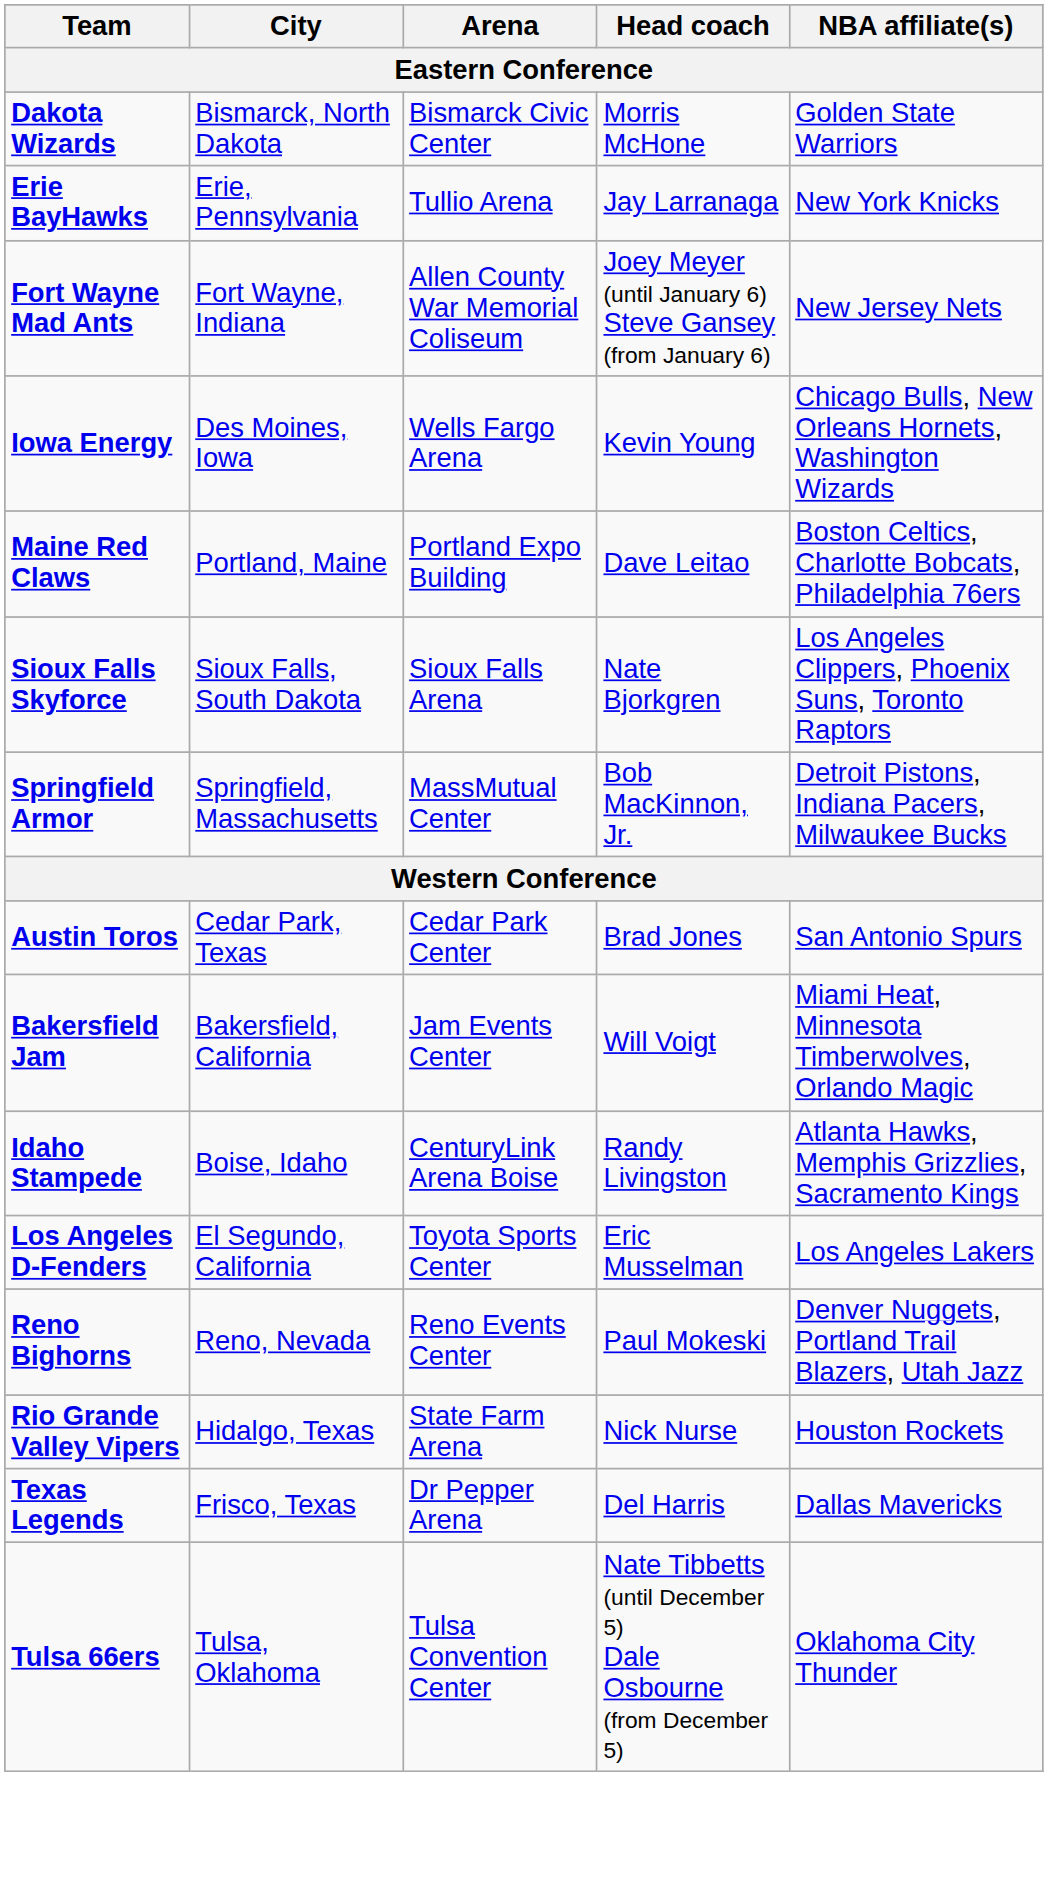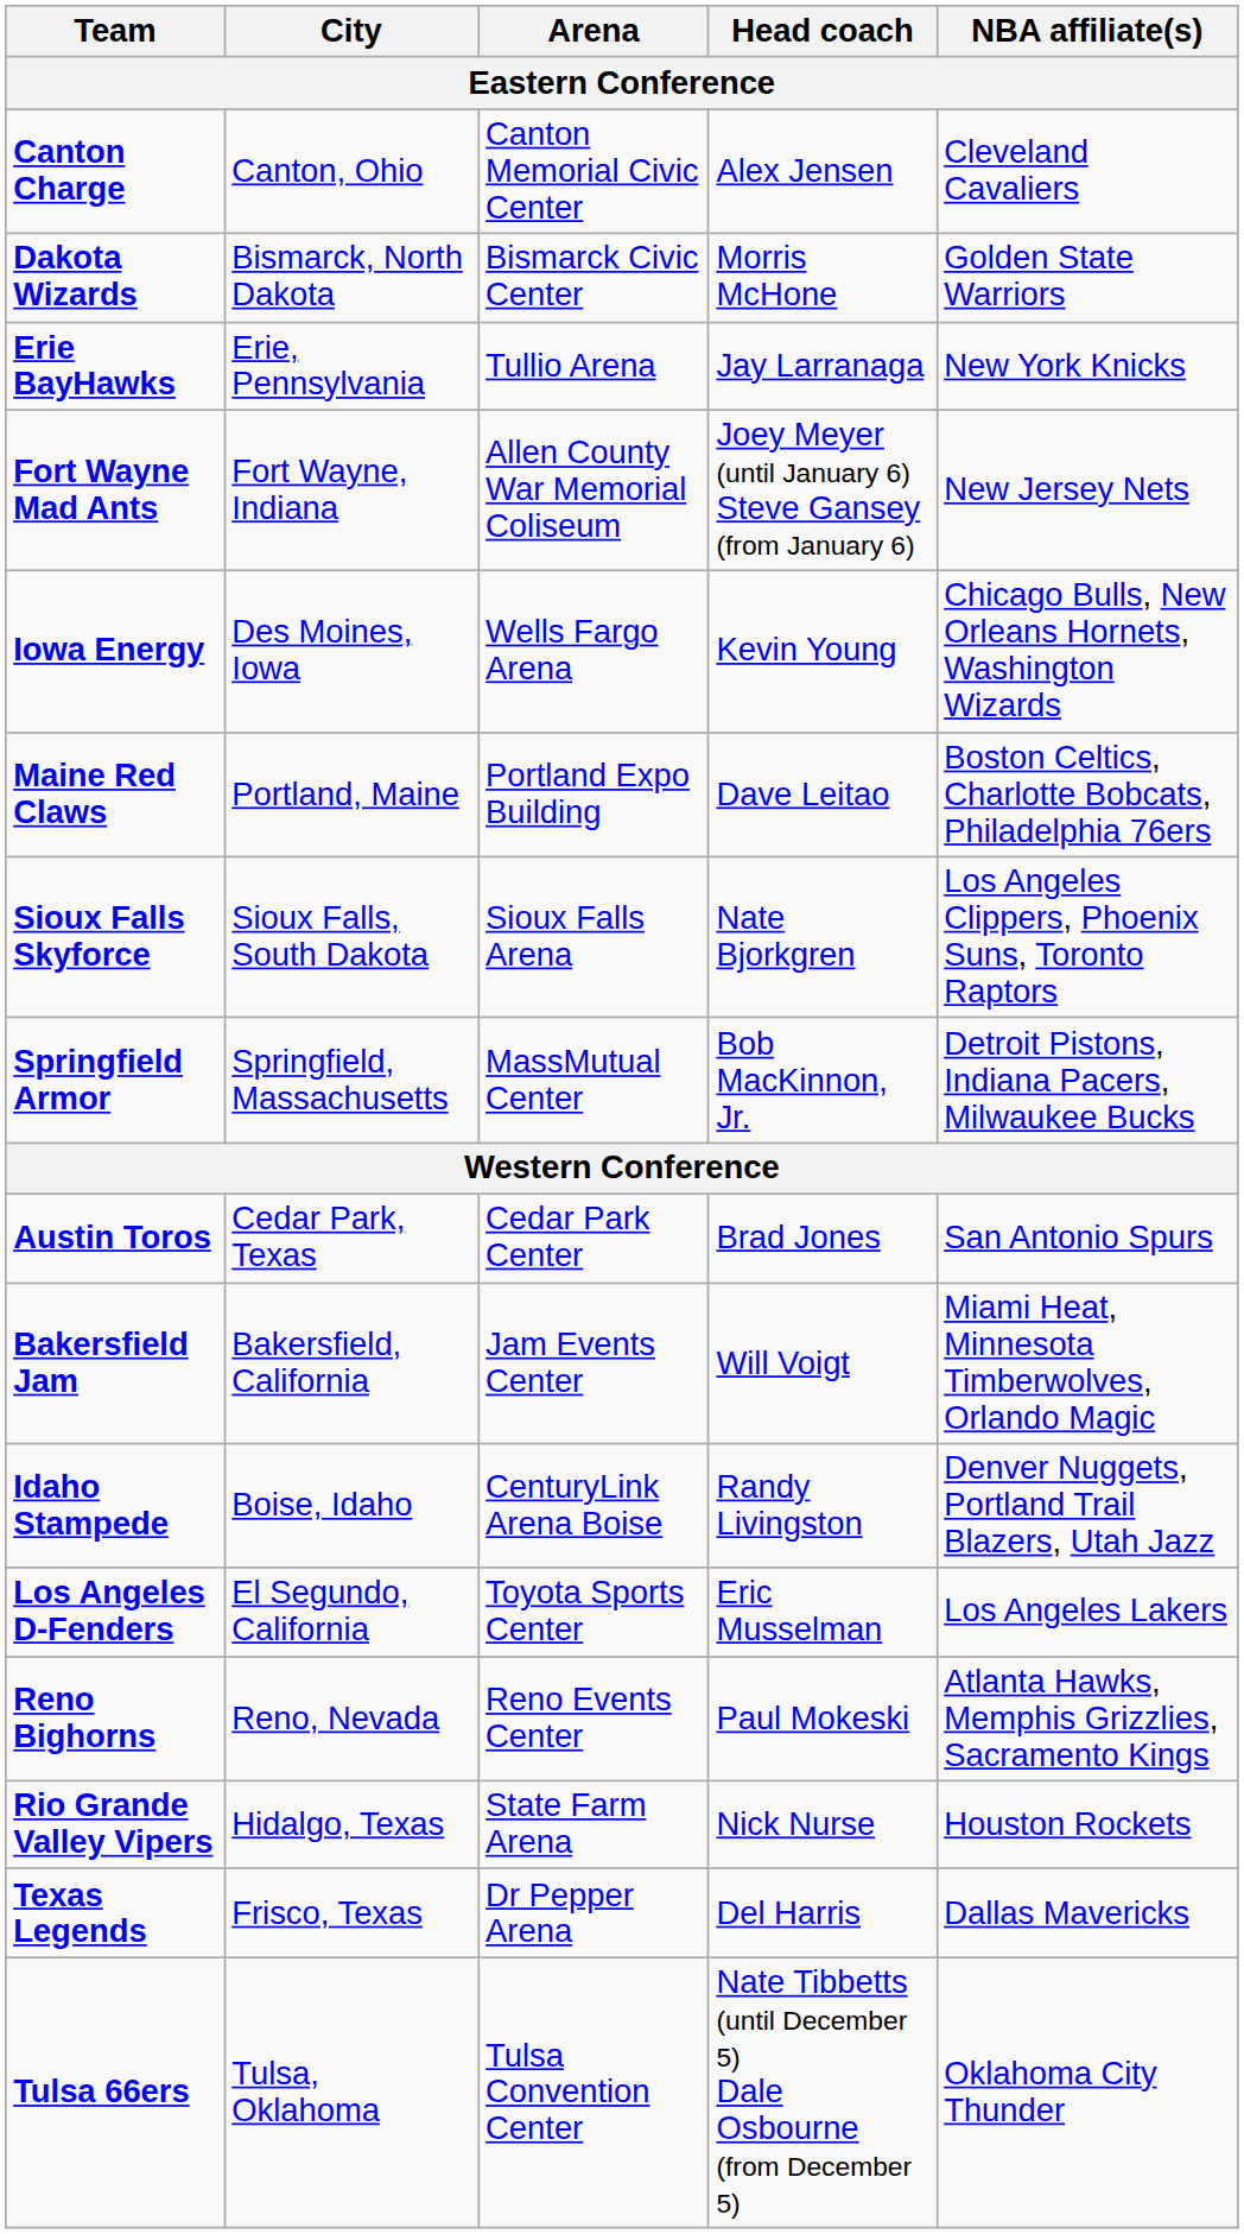 <table class="wikitable" style="text-align:left">
 <tr>
 <th style="width:180px">Team</th>
 <th style="width:180px">City</th>
 <th style="width:220px">Arena</th>
 <th style="width:220px">Head coach</th>
 <th style="width:360px">NBA affiliate(s)</th>
 </tr>
 <tr>
 <th colspan="5">Eastern Conference</th>
+</tr>
+<tr>
+<td><strong><a href='#'>Canton Charge</a></strong></td>
+<td><a href='#'>Canton, Ohio</a></td>
+<td><a href='#'>Canton Memorial Civic Center</a></td>
+<td><a href='#'>Alex Jensen</a></td>
+<td><a href='#'>Cleveland Cavaliers</a></td>
 </tr>
 <tr>
 <td><strong><a href='#'>Dakota Wizards</a></strong></td>
 <td><a href='#'>Bismarck, North Dakota</a></td>
 <td><a href='#'>Bismarck Civic Center</a></td>
 <td><a href='#'>Morris McHone</a></td>
 <td><a href='#'>Golden State Warriors</a></td>
 </tr>
 <tr>
 <td><strong><a href='#'>Erie BayHawks</a></strong></td>
 <td><a href='#'>Erie, Pennsylvania</a></td>
 <td><a href='#'>Tullio Arena</a></td>
 <td><a href='#'>Jay Larranaga</a></td>
 <td><a href='#'>New York Knicks</a></td>
 </tr>
 <tr>
 <td><strong><a href='#'>Fort Wayne Mad Ants</a></strong></td>
 <td><a href='#'>Fort Wayne, Indiana</a></td>
 <td><a href='#'>Allen County War Memorial Coliseum</a></td>
 <td><a href='#'>Joey Meyer</a> <small>(until January 6)</small><br><a href='#'>Steve Gansey</a> <small>(from January 6)</small></td>
 <td><a href='#'>New Jersey Nets</a></td>
 </tr>
 <tr>
 <td><strong><a href='#'>Iowa Energy</a></strong></td>
 <td><a href='#'>Des Moines, Iowa</a></td>
 <td><a href='#'>Wells Fargo Arena</a></td>
 <td><a href='#'>Kevin Young</a></td>
 <td><a href='#'>Chicago Bulls</a>, <a href='#'>New Orleans Hornets</a>, <a href='#'>Washington Wizards</a></td>
 </tr>
 <tr>
 <td><strong><a href='#'>Maine Red Claws</a></strong></td>
 <td><a href='#'>Portland, Maine</a></td>
 <td><a href='#'>Portland Expo Building</a></td>
 <td><a href='#'>Dave Leitao</a></td>
 <td><a href='#'>Boston Celtics</a>, <a href='#'>Charlotte Bobcats</a>, <a href='#'>Philadelphia 76ers</a></td>
 </tr>
 <tr>
 <td><strong><a href='#'>Sioux Falls Skyforce</a></strong></td>
 <td><a href='#'>Sioux Falls, South Dakota</a></td>
 <td><a href='#'>Sioux Falls Arena</a></td>
 <td><a href='#'>Nate Bjorkgren</a></td>
 <td><a href='#'>Los Angeles Clippers</a>, <a href='#'>Phoenix Suns</a>, <a href='#'>Toronto Raptors</a></td>
 </tr>
 <tr>
 <td><strong><a href='#'>Springfield Armor</a></strong></td>
 <td><a href='#'>Springfield, Massachusetts</a></td>
 <td><a href='#'>MassMutual Center</a></td>
 <td><a href='#'>Bob MacKinnon, Jr.</a></td>
 <td><a href='#'>Detroit Pistons</a>, <a href='#'>Indiana Pacers</a>, <a href='#'>Milwaukee Bucks</a></td>
 </tr>
 <tr>
 <th colspan="5">Western Conference</th>
 </tr>
 <tr>
 <td><strong><a href='#'>Austin Toros</a></strong></td>
 <td><a href='#'>Cedar Park, Texas</a></td>
 <td><a href='#'>Cedar Park Center</a></td>
 <td><a href='#'>Brad Jones</a></td>
 <td><a href='#'>San Antonio Spurs</a></td>
 </tr>
 <tr>
 <td><strong><a href='#'>Bakersfield Jam</a></strong></td>
 <td><a href='#'>Bakersfield, California</a></td>
 <td><a href='#'>Jam Events Center</a></td>
 <td><a href='#'>Will Voigt</a></td>
 <td><a href='#'>Miami Heat</a>, <a href='#'>Minnesota Timberwolves</a>, <a href='#'>Orlando Magic</a></td>
 </tr>
 <tr>
 <td><strong><a href='#'>Idaho Stampede</a></strong></td>
 <td><a href='#'>Boise, Idaho</a></td>
 <td><a href='#'>CenturyLink Arena Boise</a></td>
 <td><a href='#'>Randy Livingston</a></td>
-<td><a href='#'>Atlanta Hawks</a>, <a href='#'>Memphis Grizzlies</a>, <a href='#'>Sacramento Kings</a></td>
+<td><a href='#'>Denver Nuggets</a>, <a href='#'>Portland Trail Blazers</a>, <a href='#'>Utah Jazz</a></td>
 </tr>
 <tr>
 <td><strong><a href='#'>Los Angeles D-Fenders</a></strong></td>
 <td><a href='#'>El Segundo, California</a></td>
 <td><a href='#'>Toyota Sports Center</a></td>
 <td><a href='#'>Eric Musselman</a></td>
 <td><a href='#'>Los Angeles Lakers</a></td>
 </tr>
 <tr>
 <td><strong><a href='#'>Reno Bighorns</a></strong></td>
 <td><a href='#'>Reno, Nevada</a></td>
 <td><a href='#'>Reno Events Center</a></td>
 <td><a href='#'>Paul Mokeski</a></td>
-<td><a href='#'>Denver Nuggets</a>, <a href='#'>Portland Trail Blazers</a>, <a href='#'>Utah Jazz</a></td>
+<td><a href='#'>Atlanta Hawks</a>, <a href='#'>Memphis Grizzlies</a>, <a href='#'>Sacramento Kings</a></td>
 </tr>
 <tr>
 <td><strong><a href='#'>Rio Grande Valley Vipers</a></strong></td>
 <td><a href='#'>Hidalgo, Texas</a></td>
 <td><a href='#'>State Farm Arena</a></td>
 <td><a href='#'>Nick Nurse</a></td>
 <td><a href='#'>Houston Rockets</a></td>
 </tr>
 <tr>
 <td><strong><a href='#'>Texas Legends</a></strong></td>
 <td><a href='#'>Frisco, Texas</a></td>
 <td><a href='#'>Dr Pepper Arena</a></td>
 <td><a href='#'>Del Harris</a></td>
 <td><a href='#'>Dallas Mavericks</a></td>
 </tr>
 <tr>
 <td><strong><a href='#'>Tulsa 66ers</a></strong></td>
 <td><a href='#'>Tulsa, Oklahoma</a></td>
 <td><a href='#'>Tulsa Convention Center</a></td>
 <td><a href='#'>Nate Tibbetts</a> <small>(until December 5)</small><br><a href='#'>Dale Osbourne</a> <small>(from December 5)</small></td>
 <td><a href='#'>Oklahoma City Thunder</a></td>
 </tr>
 </table>
